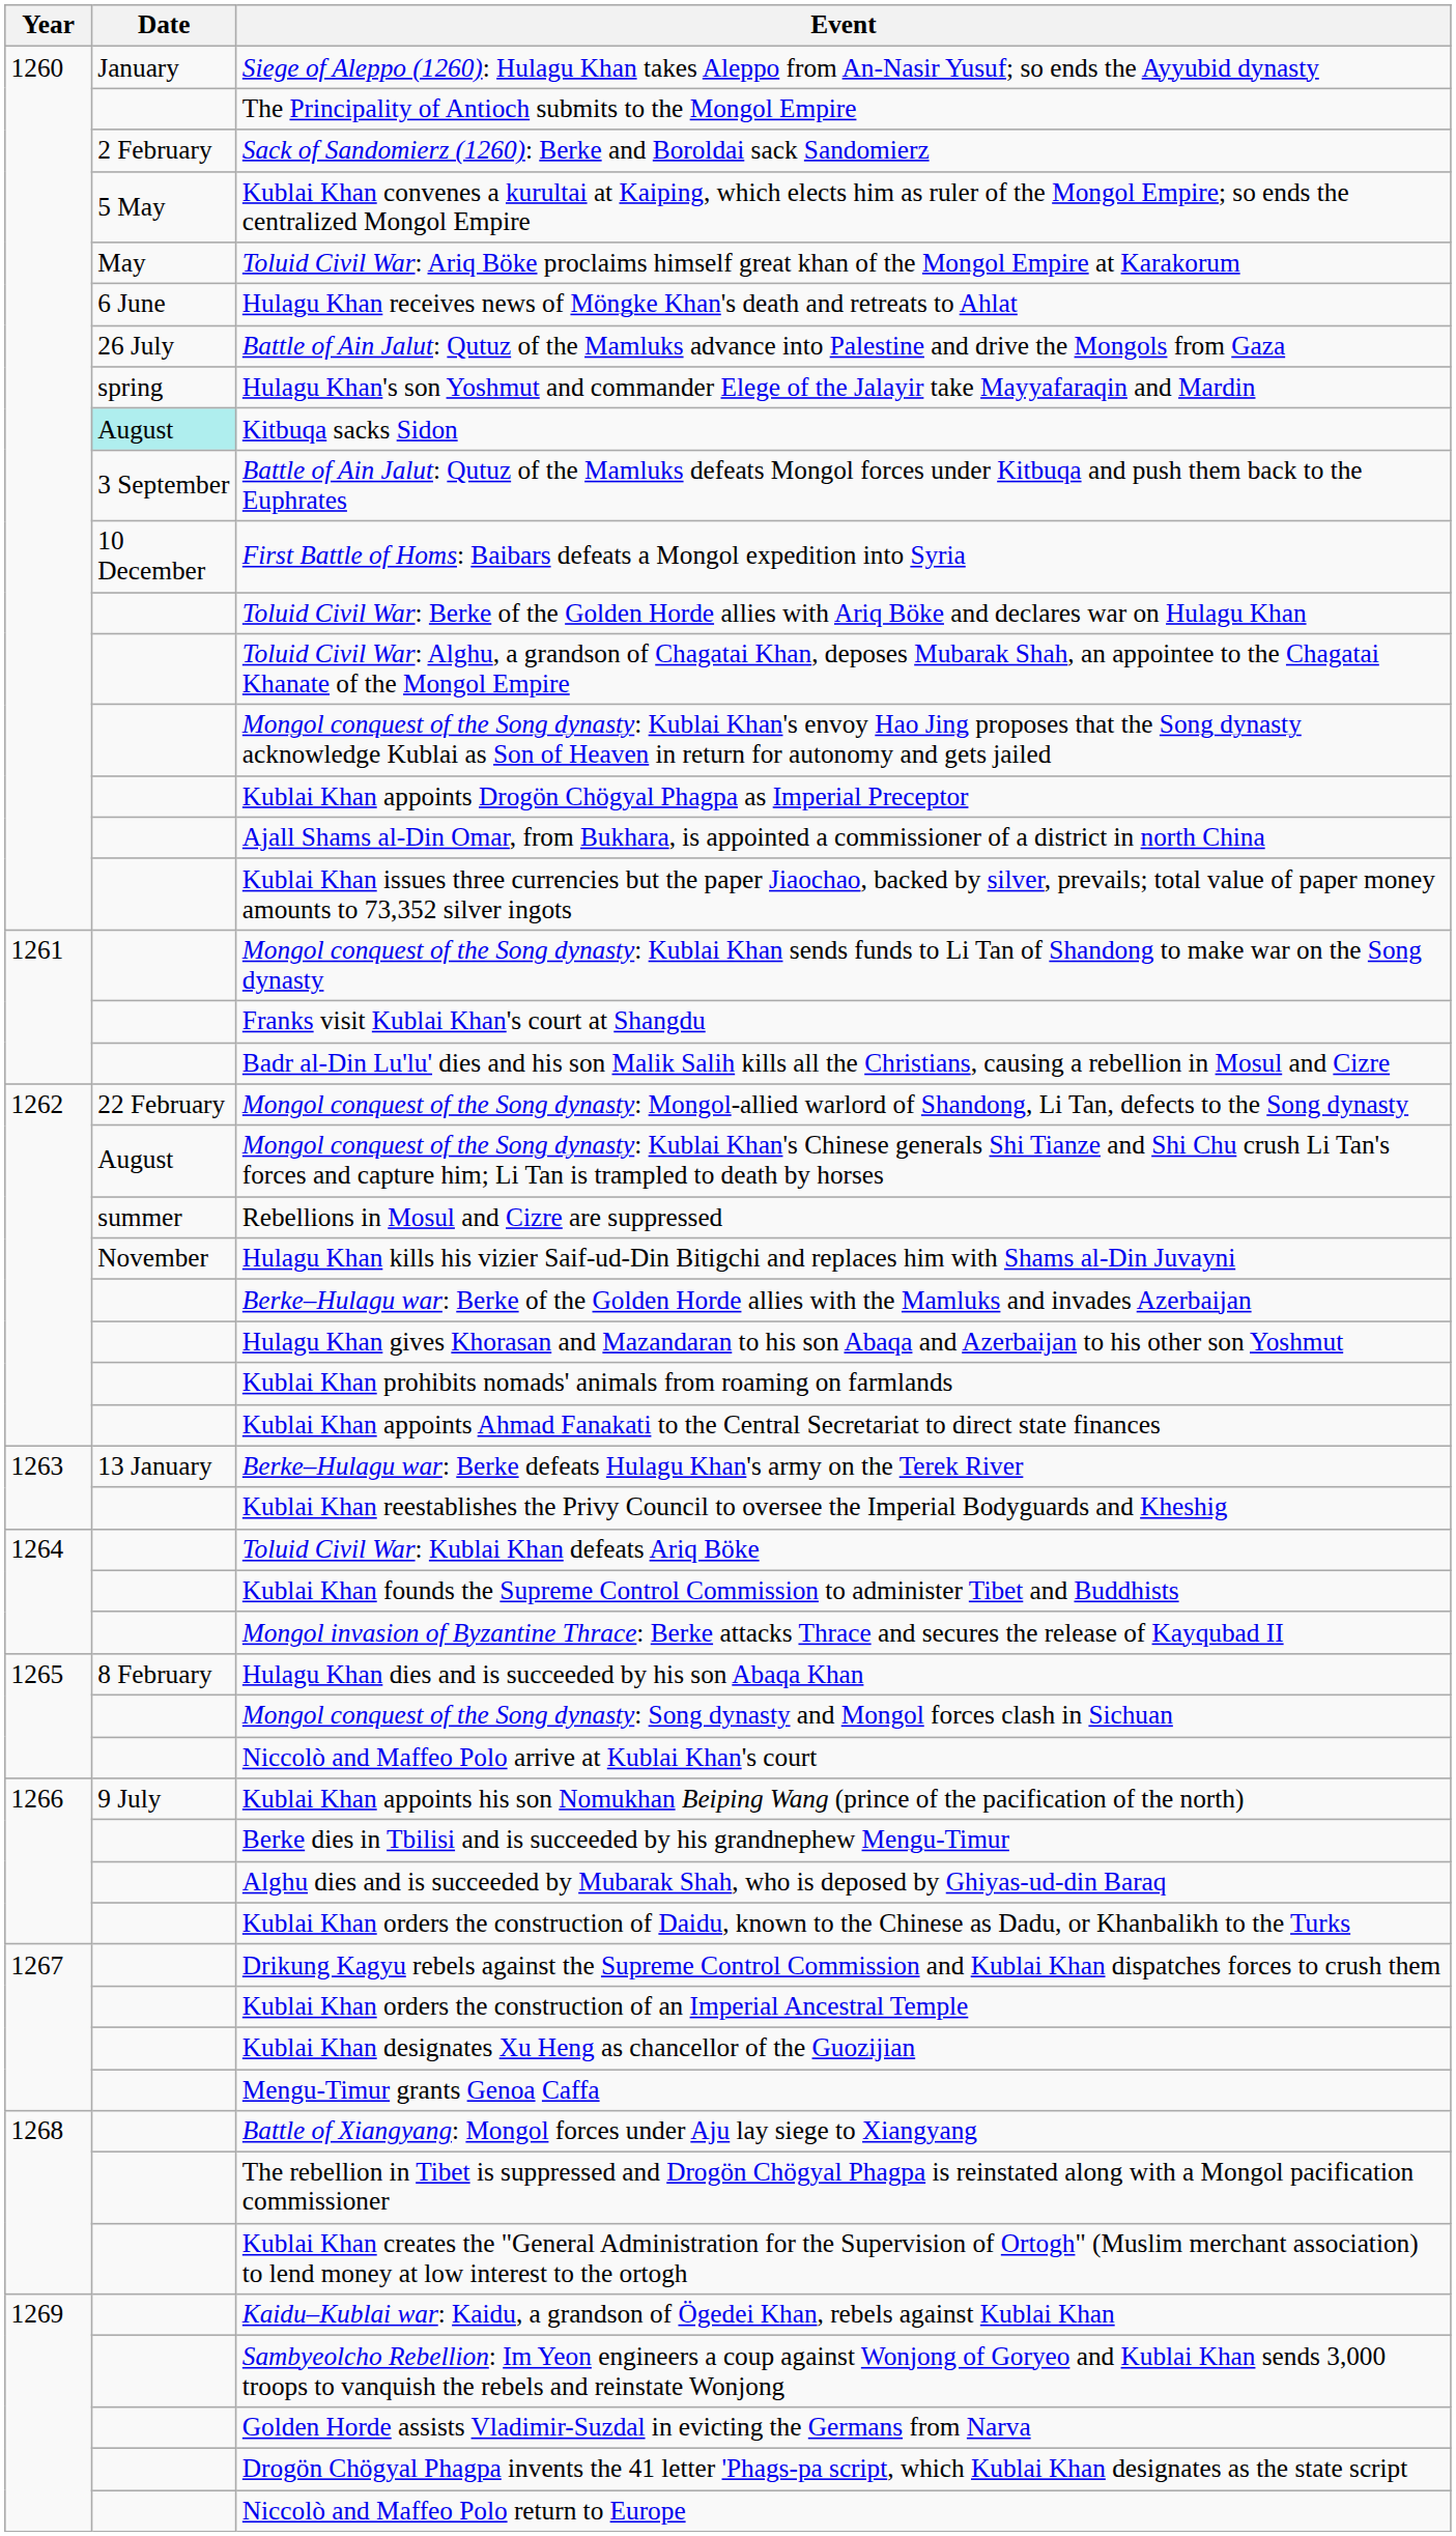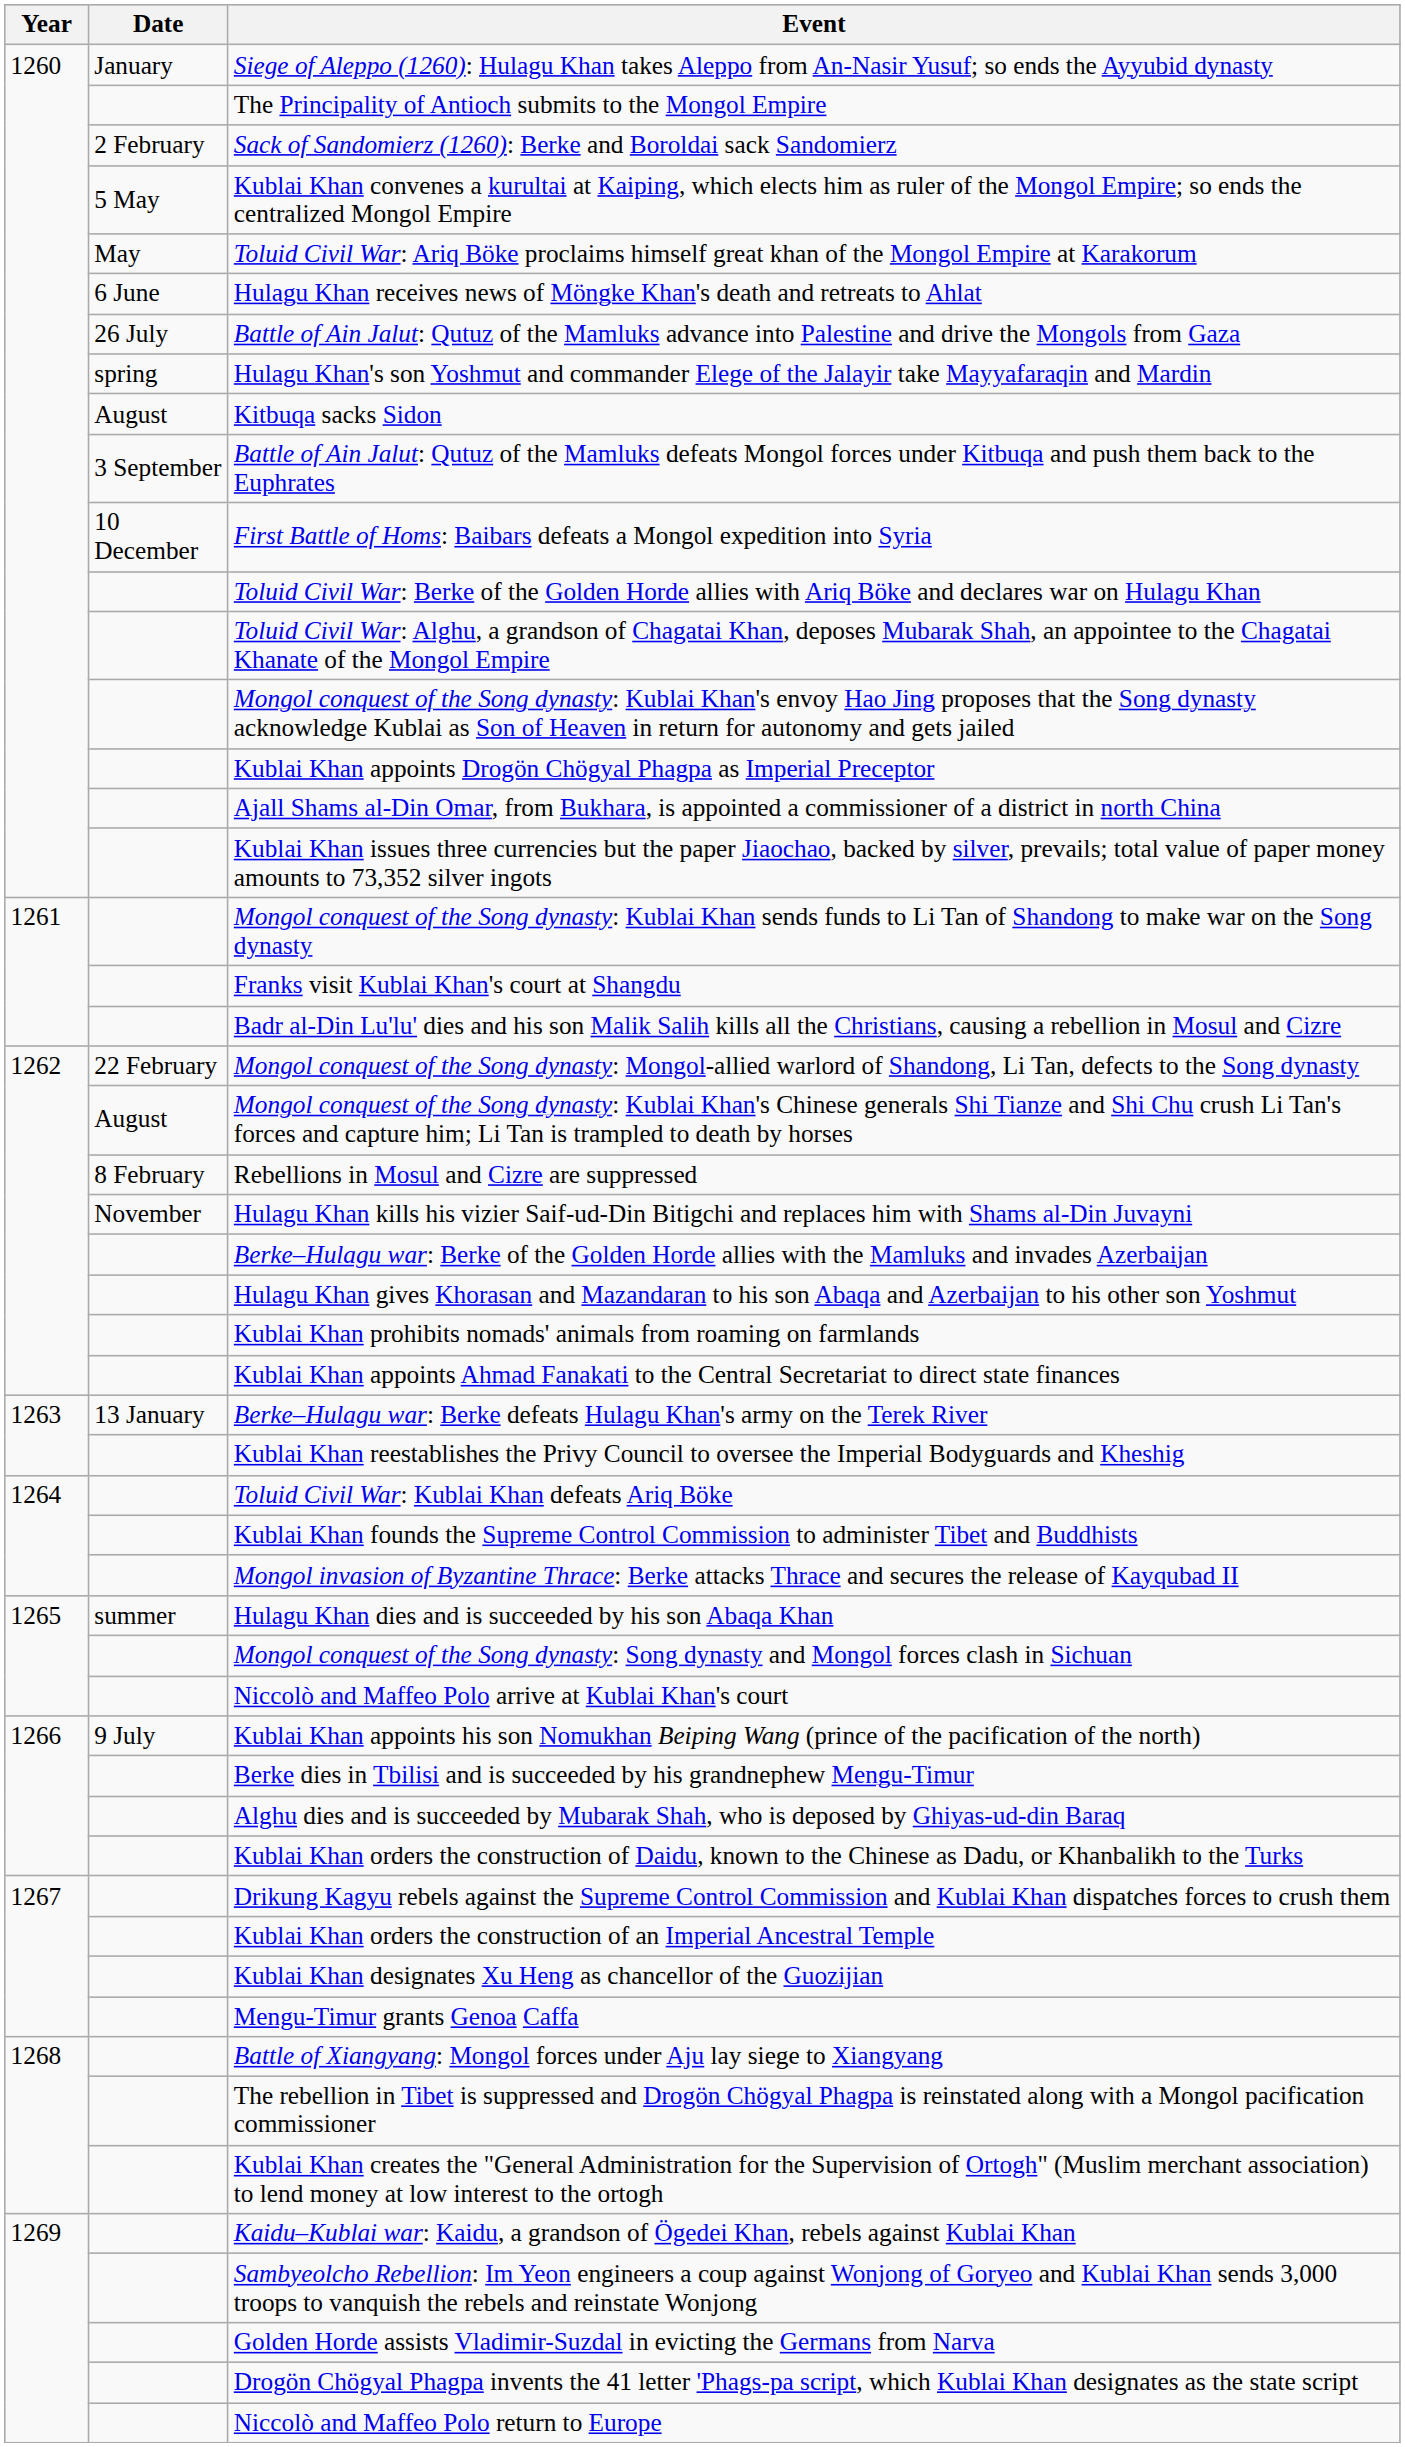 <table class="wikitable" width="100%">
 <tr>
 <th style="width:6%">Year</th>
 <th style="width:10%">Date</th>
 <th>Event</th>
 </tr>
 <tr>
 <td rowspan="17" valign="top">1260</td>
 <td>January</td>
 <td><em><a href='#'>Siege of Aleppo (1260)</a></em>: <a href='#'>Hulagu Khan</a> takes <a href='#'>Aleppo</a> from <a href='#'>An-Nasir Yusuf</a>; so ends the <a href='#'>Ayyubid dynasty</a></td>
 </tr>
 <tr>
 <td></td>
 <td>The <a href='#'>Principality of Antioch</a> submits to the <a href='#'>Mongol Empire</a></td>
 </tr>
 <tr>
 <td>2 February</td>
 <td><em><a href='#'>Sack of Sandomierz (1260)</a></em>: <a href='#'>Berke</a> and <a href='#'>Boroldai</a> sack <a href='#'>Sandomierz</a></td>
 </tr>
 <tr>
 <td>5 May</td>
 <td><a href='#'>Kublai Khan</a> convenes a <a href='#'>kurultai</a> at <a href='#'>Kaiping</a>, which elects him as ruler of the <a href='#'>Mongol Empire</a>; so ends the centralized Mongol Empire</td>
 </tr>
 <tr>
 <td>May</td>
 <td><em><a href='#'>Toluid Civil War</a></em>: <a href='#'>Ariq Böke</a> proclaims himself great khan of the <a href='#'>Mongol Empire</a> at <a href='#'>Karakorum</a></td>
 </tr>
 <tr>
 <td>6 June</td>
 <td><a href='#'>Hulagu Khan</a> receives news of <a href='#'>Möngke Khan</a>'s death and retreats to <a href='#'>Ahlat</a></td>
 </tr>
 <tr>
 <td>26 July</td>
 <td><em><a href='#'>Battle of Ain Jalut</a></em>: <a href='#'>Qutuz</a> of the <a href='#'>Mamluks</a> advance into <a href='#'>Palestine</a> and drive the <a href='#'>Mongols</a> from <a href='#'>Gaza</a></td>
 </tr>
 <tr>
 <td>spring</td>
 <td><a href='#'>Hulagu Khan</a>'s son <a href='#'>Yoshmut</a> and commander <a href='#'>Elege of the Jalayir</a> take <a href='#'>Mayyafaraqin</a> and <a href='#'>Mardin</a></td>
 </tr>
 <tr>
-<td style="background: paleturquoise;">August</td>
+<td>August</td>
 <td><a href='#'>Kitbuqa</a> sacks <a href='#'>Sidon</a></td>
 </tr>
 <tr>
 <td>3 September</td>
 <td><em><a href='#'>Battle of Ain Jalut</a></em>: <a href='#'>Qutuz</a> of the <a href='#'>Mamluks</a> defeats Mongol forces under <a href='#'>Kitbuqa</a> and push them back to the <a href='#'>Euphrates</a></td>
 </tr>
 <tr>
 <td>10 December</td>
 <td><em><a href='#'>First Battle of Homs</a></em>: <a href='#'>Baibars</a> defeats a Mongol expedition into <a href='#'>Syria</a></td>
 </tr>
 <tr>
 <td></td>
 <td><em><a href='#'>Toluid Civil War</a></em>: <a href='#'>Berke</a> of the <a href='#'>Golden Horde</a> allies with <a href='#'>Ariq Böke</a> and declares war on <a href='#'>Hulagu Khan</a></td>
 </tr>
 <tr>
 <td></td>
 <td><em><a href='#'>Toluid Civil War</a></em>: <a href='#'>Alghu</a>, a grandson of <a href='#'>Chagatai Khan</a>, deposes <a href='#'>Mubarak Shah</a>, an appointee to the <a href='#'>Chagatai Khanate</a> of the <a href='#'>Mongol Empire</a></td>
 </tr>
 <tr>
 <td></td>
 <td><em><a href='#'>Mongol conquest of the Song dynasty</a></em>: <a href='#'>Kublai Khan</a>'s envoy <a href='#'>Hao Jing</a> proposes that the <a href='#'>Song dynasty</a> acknowledge Kublai as <a href='#'>Son of Heaven</a> in return for autonomy and gets jailed</td>
 </tr>
 <tr>
 <td></td>
 <td><a href='#'>Kublai Khan</a> appoints <a href='#'>Drogön Chögyal Phagpa</a> as <a href='#'>Imperial Preceptor</a></td>
 </tr>
 <tr>
 <td></td>
 <td><a href='#'>Ajall Shams al-Din Omar</a>, from <a href='#'>Bukhara</a>, is appointed a commissioner of a district in <a href='#'>north China</a></td>
 </tr>
 <tr>
 <td></td>
 <td><a href='#'>Kublai Khan</a> issues three currencies but the paper <a href='#'>Jiaochao</a>, backed by <a href='#'>silver</a>, prevails; total value of paper money amounts to 73,352 silver ingots</td>
 </tr>
 <tr>
 <td rowspan="3" valign="top">1261</td>
 <td></td>
 <td><em><a href='#'>Mongol conquest of the Song dynasty</a></em>: <a href='#'>Kublai Khan</a> sends funds to Li Tan of <a href='#'>Shandong</a> to make war on the <a href='#'>Song dynasty</a></td>
 </tr>
 <tr>
 <td></td>
 <td><a href='#'>Franks</a> visit <a href='#'>Kublai Khan</a>'s court at <a href='#'>Shangdu</a></td>
 </tr>
 <tr>
 <td></td>
 <td><a href='#'>Badr al-Din Lu'lu'</a> dies and his son <a href='#'>Malik Salih</a> kills all the <a href='#'>Christians</a>, causing a rebellion in <a href='#'>Mosul</a> and <a href='#'>Cizre</a></td>
 </tr>
 <tr>
 <td rowspan="8" valign="top">1262</td>
 <td>22 February</td>
 <td><em><a href='#'>Mongol conquest of the Song dynasty</a></em>: <a href='#'>Mongol</a>-allied warlord of <a href='#'>Shandong</a>, Li Tan, defects to the <a href='#'>Song dynasty</a></td>
 </tr>
 <tr>
 <td>August</td>
 <td><em><a href='#'>Mongol conquest of the Song dynasty</a></em>: <a href='#'>Kublai Khan</a>'s Chinese generals <a href='#'>Shi Tianze</a> and <a href='#'>Shi Chu</a> crush Li Tan's forces and capture him; Li Tan is trampled to death by horses</td>
 </tr>
 <tr>
-<td>summer</td>
+<td>8 February</td>
 <td>Rebellions in <a href='#'>Mosul</a> and <a href='#'>Cizre</a> are suppressed</td>
 </tr>
 <tr>
 <td>November</td>
 <td><a href='#'>Hulagu Khan</a> kills his vizier Saif-ud-Din Bitigchi and replaces him with <a href='#'>Shams al-Din Juvayni</a></td>
 </tr>
 <tr>
 <td></td>
 <td><em><a href='#'>Berke–Hulagu war</a></em>: <a href='#'>Berke</a> of the <a href='#'>Golden Horde</a> allies with the <a href='#'>Mamluks</a> and invades <a href='#'>Azerbaijan</a></td>
 </tr>
 <tr>
 <td></td>
 <td><a href='#'>Hulagu Khan</a> gives <a href='#'>Khorasan</a> and <a href='#'>Mazandaran</a> to his son <a href='#'>Abaqa</a> and <a href='#'>Azerbaijan</a> to his other son <a href='#'>Yoshmut</a></td>
 </tr>
 <tr>
 <td></td>
 <td><a href='#'>Kublai Khan</a> prohibits nomads' animals from roaming on farmlands</td>
 </tr>
 <tr>
 <td></td>
 <td><a href='#'>Kublai Khan</a> appoints <a href='#'>Ahmad Fanakati</a> to the Central Secretariat to direct state finances</td>
 </tr>
 <tr>
 <td rowspan="2" valign="top">1263</td>
 <td>13 January</td>
 <td><em><a href='#'>Berke–Hulagu war</a></em>: <a href='#'>Berke</a> defeats <a href='#'>Hulagu Khan</a>'s army on the <a href='#'>Terek River</a></td>
 </tr>
 <tr>
 <td></td>
 <td><a href='#'>Kublai Khan</a> reestablishes the Privy Council to oversee the Imperial Bodyguards and <a href='#'>Kheshig</a></td>
 </tr>
 <tr>
 <td rowspan="3" valign="top">1264</td>
 <td></td>
 <td><em><a href='#'>Toluid Civil War</a></em>: <a href='#'>Kublai Khan</a> defeats <a href='#'>Ariq Böke</a></td>
 </tr>
 <tr>
 <td></td>
 <td><a href='#'>Kublai Khan</a> founds the <a href='#'>Supreme Control Commission</a> to administer <a href='#'>Tibet</a> and <a href='#'>Buddhists</a></td>
 </tr>
 <tr>
 <td></td>
 <td><em><a href='#'>Mongol invasion of Byzantine Thrace</a></em>: <a href='#'>Berke</a> attacks <a href='#'>Thrace</a> and secures the release of <a href='#'>Kayqubad II</a></td>
 </tr>
 <tr>
 <td rowspan="3" valign="top">1265</td>
-<td>8 February</td>
+<td>summer</td>
 <td><a href='#'>Hulagu Khan</a> dies and is succeeded by his son <a href='#'>Abaqa Khan</a></td>
 </tr>
 <tr>
 <td></td>
 <td><em><a href='#'>Mongol conquest of the Song dynasty</a></em>: <a href='#'>Song dynasty</a> and <a href='#'>Mongol</a> forces clash in <a href='#'>Sichuan</a></td>
 </tr>
 <tr>
 <td></td>
 <td><a href='#'>Niccolò and Maffeo Polo</a> arrive at <a href='#'>Kublai Khan</a>'s court</td>
 </tr>
 <tr>
 <td rowspan="4" valign="top">1266</td>
 <td>9 July</td>
 <td><a href='#'>Kublai Khan</a> appoints his son <a href='#'>Nomukhan</a> <em>Beiping Wang</em> (prince of the pacification of the north)</td>
 </tr>
 <tr>
 <td></td>
 <td><a href='#'>Berke</a> dies in <a href='#'>Tbilisi</a> and is succeeded by his grandnephew <a href='#'>Mengu-Timur</a></td>
 </tr>
 <tr>
 <td></td>
 <td><a href='#'>Alghu</a> dies and is succeeded by <a href='#'>Mubarak Shah</a>, who is deposed by <a href='#'>Ghiyas-ud-din Baraq</a></td>
 </tr>
 <tr>
 <td></td>
 <td><a href='#'>Kublai Khan</a> orders the construction of <a href='#'>Daidu</a>, known to the Chinese as Dadu, or Khanbalikh to the <a href='#'>Turks</a></td>
 </tr>
 <tr>
 <td rowspan="4" valign="top">1267</td>
 <td></td>
 <td><a href='#'>Drikung Kagyu</a> rebels against the <a href='#'>Supreme Control Commission</a> and <a href='#'>Kublai Khan</a> dispatches forces to crush them</td>
 </tr>
 <tr>
 <td></td>
 <td><a href='#'>Kublai Khan</a> orders the construction of an <a href='#'>Imperial Ancestral Temple</a></td>
 </tr>
 <tr>
 <td></td>
 <td><a href='#'>Kublai Khan</a> designates <a href='#'>Xu Heng</a> as chancellor of the <a href='#'>Guozijian</a></td>
 </tr>
 <tr>
 <td></td>
 <td><a href='#'>Mengu-Timur</a> grants <a href='#'>Genoa</a> <a href='#'>Caffa</a></td>
 </tr>
 <tr>
 <td rowspan="3" valign="top">1268</td>
 <td></td>
 <td><em><a href='#'>Battle of Xiangyang</a></em>: <a href='#'>Mongol</a> forces under <a href='#'>Aju</a> lay siege to <a href='#'>Xiangyang</a></td>
 </tr>
 <tr>
 <td></td>
 <td>The rebellion in <a href='#'>Tibet</a> is suppressed and <a href='#'>Drogön Chögyal Phagpa</a> is reinstated along with a Mongol pacification commissioner</td>
 </tr>
 <tr>
 <td></td>
 <td><a href='#'>Kublai Khan</a> creates the "General Administration for the Supervision of <a href='#'>Ortogh</a>" (Muslim merchant association) to lend money at low interest to the ortogh</td>
 </tr>
 <tr>
 <td rowspan="5" valign="top">1269</td>
 <td></td>
 <td><em><a href='#'>Kaidu–Kublai war</a></em>: <a href='#'>Kaidu</a>, a grandson of <a href='#'>Ögedei Khan</a>, rebels against <a href='#'>Kublai Khan</a></td>
 </tr>
 <tr>
 <td></td>
 <td><em><a href='#'>Sambyeolcho Rebellion</a></em>: <a href='#'>Im Yeon</a> engineers a coup against <a href='#'>Wonjong of Goryeo</a> and <a href='#'>Kublai Khan</a> sends 3,000 troops to vanquish the rebels and reinstate Wonjong</td>
 </tr>
 <tr>
 <td></td>
 <td><a href='#'>Golden Horde</a> assists <a href='#'>Vladimir-Suzdal</a> in evicting the <a href='#'>Germans</a> from <a href='#'>Narva</a></td>
 </tr>
 <tr>
 <td></td>
 <td><a href='#'>Drogön Chögyal Phagpa</a> invents the 41 letter <a href='#'>'Phags-pa script</a>, which <a href='#'>Kublai Khan</a> designates as the state script</td>
 </tr>
 <tr>
 <td></td>
 <td><a href='#'>Niccolò and Maffeo Polo</a> return to <a href='#'>Europe</a></td>
 </tr>
 </table>
